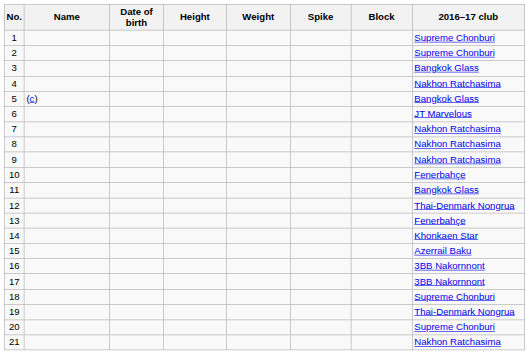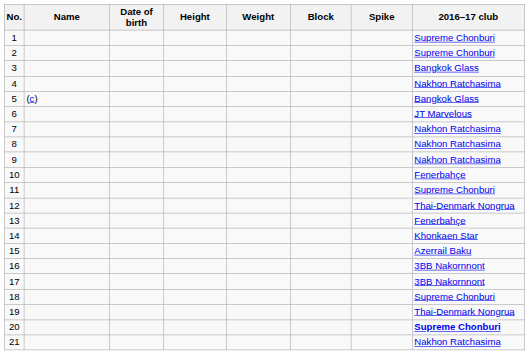 <table class="wikitable sortable" style="font-size:100%; text-align:center;">
 <tr>
 <th>No.</th>
 <th style="width:14em">Name</th>
 <th style="width:8em">Date of birth</th>
 <th style="width:9em">Height</th>
 <th style="width:9em">Weight</th>
+<th style="width:9em">Block</th>
 <th style="width:9em">Spike</th>
-<th style="width:9em">Block</th>
 <th style="width:17em">2016–17 club</th>
 </tr>
 <tr>
 <td>1</td>
 <td align=left></td>
 <td align=right></td>
 <td></td>
 <td></td>
 <td></td>
 <td></td>
 <td align="left"> <a href='#'>Supreme Chonburi</a></td>
 </tr>
 <tr>
 <td>2</td>
 <td align=left></td>
 <td align=right></td>
 <td></td>
 <td></td>
 <td></td>
 <td></td>
 <td align="left"> <a href='#'>Supreme Chonburi</a></td>
 </tr>
 <tr>
 <td>3</td>
 <td align=left></td>
 <td align=right></td>
 <td></td>
 <td></td>
 <td></td>
 <td></td>
 <td align="left"> <a href='#'>Bangkok Glass</a></td>
 </tr>
 <tr>
 <td>4</td>
 <td align=left></td>
 <td align=right></td>
 <td></td>
 <td></td>
 <td></td>
 <td></td>
 <td align="left"> <a href='#'>Nakhon Ratchasima</a></td>
 </tr>
 <tr>
 <td>5</td>
 <td align=left> (<a href='#'>c</a>)</td>
 <td align=right></td>
 <td></td>
 <td></td>
 <td></td>
 <td></td>
 <td align="left"> <a href='#'>Bangkok Glass</a></td>
 </tr>
 <tr>
 <td>6</td>
 <td align=left></td>
 <td align=right></td>
 <td></td>
 <td></td>
 <td></td>
 <td></td>
 <td align="left"> <a href='#'>JT Marvelous</a></td>
 </tr>
 <tr>
 <td>7</td>
 <td align=left></td>
 <td align=right></td>
 <td></td>
 <td></td>
 <td></td>
 <td></td>
 <td align="left"> <a href='#'>Nakhon Ratchasima</a></td>
 </tr>
 <tr>
 <td>8</td>
 <td align=left></td>
 <td align=right></td>
 <td></td>
 <td></td>
 <td></td>
 <td></td>
 <td align="left"> <a href='#'>Nakhon Ratchasima</a></td>
 </tr>
 <tr>
 <td>9</td>
 <td align=left></td>
 <td align=right></td>
 <td></td>
 <td></td>
 <td></td>
 <td></td>
 <td align="left"> <a href='#'>Nakhon Ratchasima</a></td>
 </tr>
 <tr>
 <td>10</td>
 <td align=left></td>
 <td align=right></td>
 <td></td>
 <td></td>
 <td></td>
 <td></td>
 <td align="left"> <a href='#'>Fenerbahçe</a></td>
 </tr>
 <tr>
 <td>11</td>
 <td align=left></td>
 <td align=right></td>
 <td></td>
 <td></td>
 <td></td>
 <td></td>
-<td align="left"> <a href='#'>Bangkok Glass</a></td>
+<td align="left"> <a href='#'>Supreme Chonburi</a></td>
 </tr>
 <tr>
 <td>12</td>
 <td align=left></td>
 <td align=right></td>
 <td></td>
 <td></td>
 <td></td>
 <td></td>
 <td align="left"> <a href='#'>Thai-Denmark Nongrua</a></td>
 </tr>
 <tr>
 <td>13</td>
 <td align=left></td>
 <td align=right></td>
 <td></td>
 <td></td>
 <td></td>
 <td></td>
 <td align="left"> <a href='#'>Fenerbahçe</a></td>
 </tr>
 <tr>
 <td>14</td>
 <td align=left></td>
 <td align=right></td>
 <td></td>
 <td></td>
 <td></td>
 <td></td>
 <td align="left"> <a href='#'>Khonkaen Star</a></td>
 </tr>
 <tr>
 <td>15</td>
 <td align=left></td>
 <td align=right></td>
 <td></td>
 <td></td>
 <td></td>
 <td></td>
 <td align="left"> <a href='#'>Azerrail Baku</a></td>
 </tr>
 <tr>
 <td>16</td>
 <td align=left></td>
 <td align=right></td>
 <td></td>
 <td></td>
 <td></td>
 <td></td>
 <td align="left"> <a href='#'>3BB Nakornnont</a></td>
 </tr>
 <tr>
 <td>17</td>
 <td align=left></td>
 <td align=right></td>
 <td></td>
 <td></td>
 <td></td>
 <td></td>
 <td align="left"> <a href='#'>3BB Nakornnont</a></td>
 </tr>
 <tr>
 <td>18</td>
 <td align=left></td>
 <td align=right></td>
 <td></td>
 <td></td>
 <td></td>
 <td></td>
 <td align="left"> <a href='#'>Supreme Chonburi</a></td>
 </tr>
 <tr>
 <td>19</td>
 <td align=left></td>
 <td align=right></td>
 <td></td>
 <td></td>
 <td></td>
 <td></td>
 <td align="left"> <a href='#'>Thai-Denmark Nongrua</a></td>
 </tr>
 <tr>
 <td>20</td>
 <td align=left></td>
 <td align=right></td>
 <td></td>
 <td></td>
 <td></td>
 <td></td>
-<td align="left"> <a href='#'>Supreme Chonburi</a></td>
+<td align="left"><strong> <a href='#'>Supreme Chonburi</a></strong></td>
 </tr>
 <tr>
 <td>21</td>
 <td align=left></td>
 <td align=right></td>
 <td></td>
 <td></td>
 <td></td>
 <td></td>
 <td align="left"> <a href='#'>Nakhon Ratchasima</a></td>
 </tr>
 </table>
